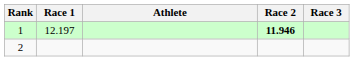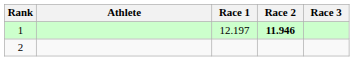 <table class=wikitable style="text-align:center">
 <tr>
 <th width=40>Rank</th>
+<th width=250>Athlete</th>
 <th width=60>Race 1</th>
-<th width=250>Athlete</th>
 <th width=60>Race 2</th>
 <th width=60>Race 3</th>
 </tr>
 <tr bgcolor=ccffcc>
 <td>1</td>
+<td align=left></td>
 <td>12.197</td>
-<td align=left></td>
 <td><strong>11.946</strong></td>
 <td></td>
 </tr>
 <tr>
 <td>2</td>
+<td align=left></td>
 <td></td>
-<td align=left></td>
 <td></td>
 <td></td>
 </tr>
 </table>
